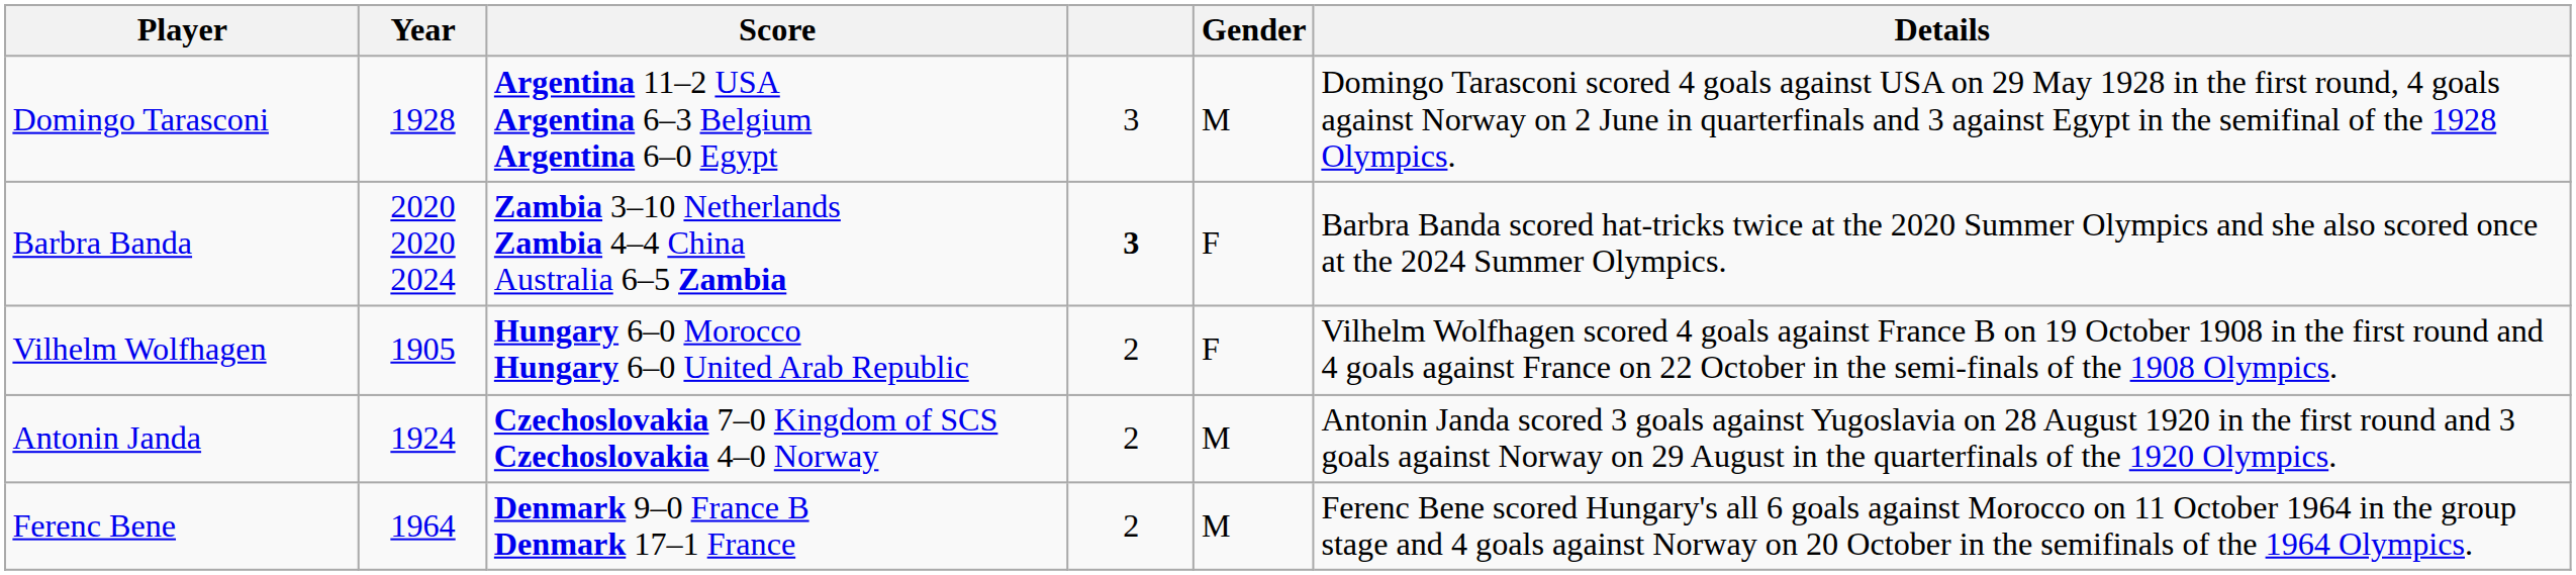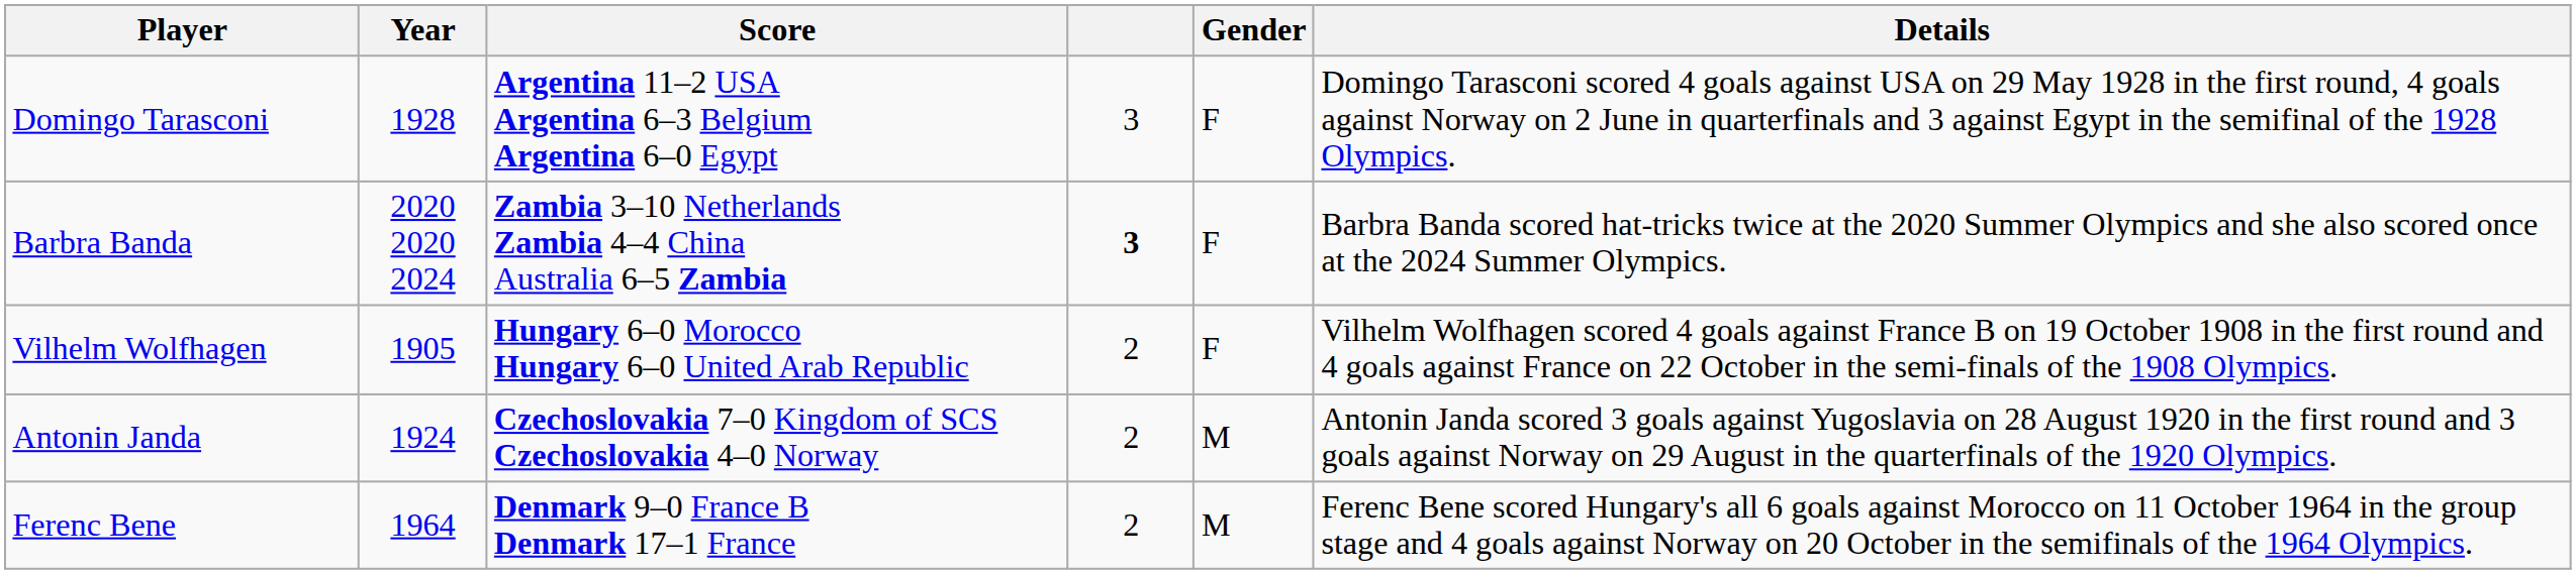 <table class="wikitable sortable" width=100%>
 <tr>
 <th width = 14%>Player</th>
 <th width = 5%>Year</th>
 <th width = 23%>Score</th>
 <th width = 5%></th>
 <th width = 1%>Gender</th>
 <th width="50%">Details</th>
 </tr>
 <tr>
 <td> <a href='#'>Domingo Tarasconi</a></td>
 <td align=center><a href='#'>1928</a></td>
 <td><a href='#'><strong>Argentina</strong></a> 11–2 <a href='#'>USA</a> <br><a href='#'><strong>Argentina</strong></a> 6–3 <a href='#'>Belgium</a> <br><a href='#'><strong>Argentina</strong></a> 6–0 <a href='#'>Egypt</a></td>
 <td align=center>3</td>
-<td>M</td>
+<td>F</td>
 <td>Domingo Tarasconi scored 4 goals against USA on 29 May 1928 in the first round, 4 goals against Norway on 2 June in quarterfinals and 3 against Egypt in the semifinal of the <a href='#'>1928 Olympics</a>.</td>
 </tr>
 <tr>
 <td> <a href='#'>Barbra Banda</a></td>
 <td align=center><a href='#'>2020</a><br><a href='#'>2020</a><br><a href='#'>2024</a></td>
 <td><a href='#'><strong>Zambia</strong></a> 3–10 <a href='#'>Netherlands</a> <br><a href='#'><strong>Zambia</strong></a> 4–4 <a href='#'>China</a> <br><a href='#'>Australia</a> 6–5 <a href='#'><strong>Zambia</strong></a></td>
 <td align=center><strong>3</strong></td>
 <td>F</td>
 <td>Barbra Banda scored hat-tricks twice at the 2020 Summer Olympics and she also scored once at the 2024 Summer Olympics.</td>
 </tr>
 <tr>
 <td> <a href='#'>Vilhelm Wolfhagen</a></td>
 <td align=center><a href='#'>1905</a></td>
 <td><a href='#'><strong>Hungary</strong></a> 6–0 <a href='#'>Morocco</a> <br><a href='#'><strong>Hungary</strong></a> 6–0 <a href='#'>United Arab Republic</a></td>
 <td align=center>2</td>
 <td>F</td>
 <td>Vilhelm Wolfhagen scored 4 goals against France B on 19 October 1908 in the first round and 4 goals against France on 22 October in the semi-finals of the <a href='#'>1908 Olympics</a>.</td>
 </tr>
 <tr>
 <td> <a href='#'>Antonin Janda</a></td>
 <td align=center><a href='#'>1924</a></td>
 <td><a href='#'><strong>Czechoslovakia</strong></a> 7–0 <a href='#'>Kingdom of SCS</a> <br><a href='#'><strong>Czechoslovakia</strong></a> 4–0 <a href='#'>Norway</a></td>
 <td align=center>2</td>
 <td>M</td>
 <td>Antonin Janda scored 3 goals against Yugoslavia on 28 August 1920 in the first round and 3 goals against Norway on 29 August in the quarterfinals of the <a href='#'>1920 Olympics</a>.</td>
 </tr>
 <tr>
 <td> <a href='#'>Ferenc Bene</a></td>
 <td align=center><a href='#'>1964</a></td>
 <td><a href='#'><strong>Denmark</strong></a> 9–0 <a href='#'>France B</a> <br><a href='#'><strong>Denmark</strong></a> 17–1 <a href='#'>France</a></td>
 <td align=center>2</td>
 <td>M</td>
 <td>Ferenc Bene scored Hungary's all 6 goals against Morocco on 11 October 1964 in the group stage and 4 goals against Norway on 20 October in the semifinals of the <a href='#'>1964 Olympics</a>.</td>
 </tr>
 </table>
